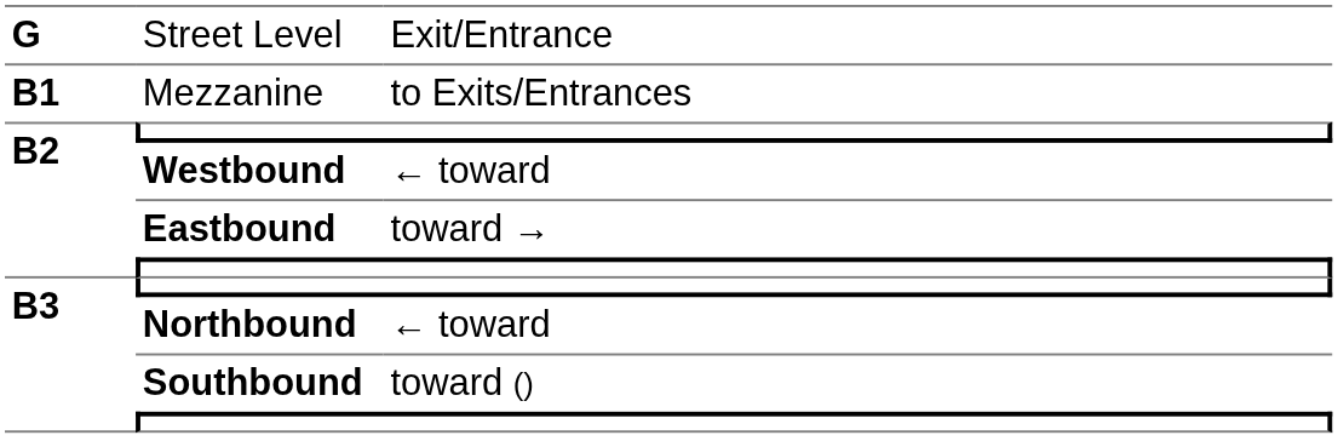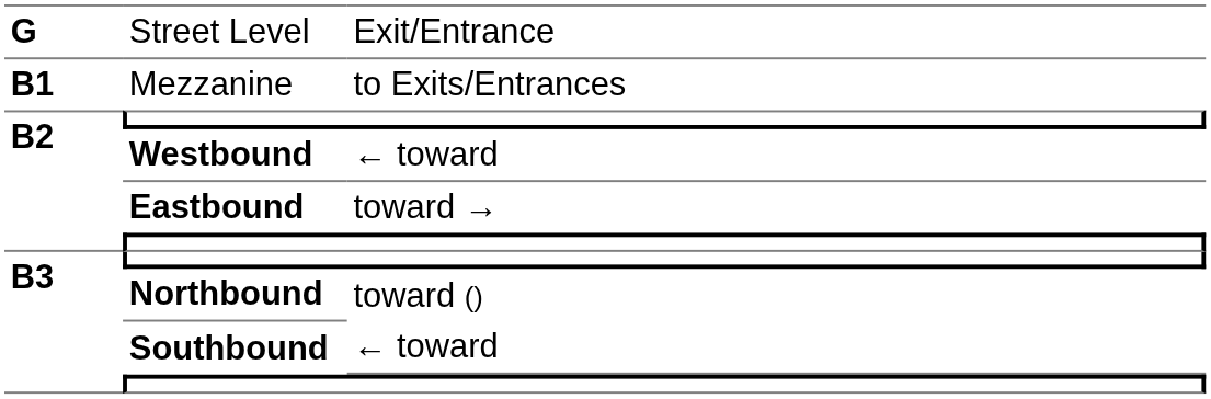 <table border=0 cellspacing=0 cellpadding=3>
 <tr>
 <td style="border-top:solid 1px gray;" width=50 valign=top><strong>G</strong></td>
 <td style="border-top:solid 1px gray;" width=100 valign=top>Street Level</td>
 <td style="border-top:solid 1px gray;" width=400 valign=top>Exit/Entrance</td>
 </tr>
 <tr>
 <td style="border-top:solid 1px gray;" width=50 valign=top><strong>B1</strong></td>
 <td style="border-top:solid 1px gray;" width=100 valign=top>Mezzanine</td>
 <td style="border-top:solid 1px gray;" width=400 valign=top>to Exits/Entrances</td>
 </tr>
 <tr>
 <td style="border-top:solid 1px gray;border-bottom:solid 1px gray;" width=50 rowspan=4 valign=top><strong>B2</strong></td>
 <td style="border-top:solid 1px gray;border-right:solid 2px black;border-left:solid 2px black;border-bottom:solid 2px black;text-align:center;" colspan=2></td>
 </tr>
 <tr>
 <td style="border-bottom:solid 1px gray;" width=100><strong>Westbound</strong></td>
 <td style="border-bottom:solid 1px gray;" width=390>←   toward  </td>
 </tr>
 <tr>
 <td><strong>Eastbound</strong></td>
 <td>   toward   →</td>
 </tr>
 <tr>
 <td style="border-top:solid 2px black;border-right:solid 2px black;border-left:solid 2px black;border-bottom:solid 1px gray;text-align:center;" colspan=2></td>
 </tr>
 <tr>
 <td style="border-top:solid 0px gray;border-bottom:solid 1px gray;" width=50 rowspan=4 valign=top><strong>B3</strong></td>
 <td style="border-top:solid 0px gray;border-right:solid 2px black;border-left:solid 2px black;border-bottom:solid 2px black;text-align:center;" colspan=2></td>
 </tr>
 <tr>
 <td style="border-bottom:solid 1px gray;" width=100><strong>Northbound</strong></td>
-<td style="border-bottom:solid 1px gray;" width=390>←   toward  </td>
+<td>   toward  <small>()</small> </td>
 </tr>
 <tr>
 <td><strong>Southbound</strong></td>
-<td>   toward  <small>()</small> </td>
+<td style="border-bottom:solid 1px gray;" width=390>←   toward  </td>
 </tr>
 <tr>
 <td style="border-top:solid 2px black;border-right:solid 2px black;border-left:solid 2px black;border-bottom:solid 1px gray;text-align:center;" colspan=2></td>
 </tr>
 </table>
